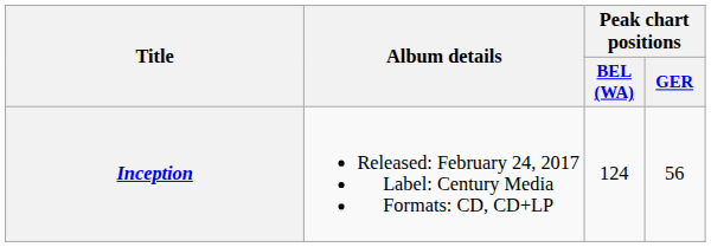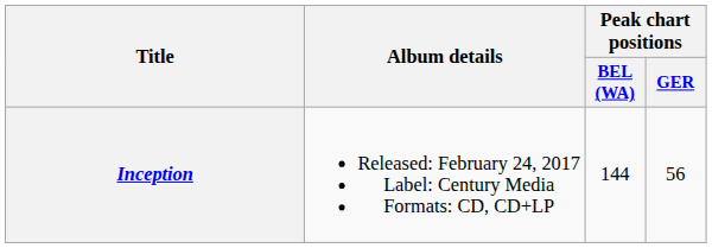 <table class="wikitable plainrowheaders" style="text-align:center;">
 <tr>
 <th scope="col" rowspan="2" style="width:15em;">Title</th>
 <th scope="col" rowspan="2">Album details</th>
 <th scope="col" colspan="2">Peak chart positions</th>
 </tr>
 <tr>
 <th scope="col" style="width:3em;font-size:90%;"><a href='#'>BEL (WA)</a><br></th>
 <th scope="col" style="width:3em;font-size:90%;"><a href='#'>GER</a><br></th>
 </tr>
 <tr>
 <th scope="row"><em><a href='#'>Inception</a></em></th>
 <td><br><ul><li>Released: February 24, 2017</li><li>Label: Century Media</li><li>Formats: CD, CD+LP</li></ul></td>
-<td>124</td>
+<td>144</td>
 <td>56</td>
 </tr>
 </table>
